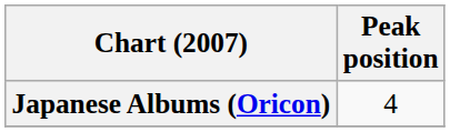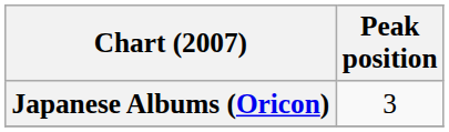 <table class="wikitable plainrowheaders">
 <tr>
 <th>Chart (2007)</th>
 <th>Peak<br>position</th>
 </tr>
 <tr>
 <th scope="row">Japanese Albums (<a href='#'>Oricon</a>)</th>
-<td style="text-align:center;">4</td>
+<td style="text-align:center;">3</td>
 </tr>
 <tr>
 </tr>
 </table>
